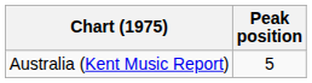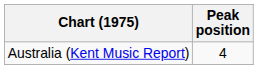 <table class="wikitable sortable">
 <tr>
 <th>Chart (1975)</th>
 <th>Peak<br>position</th>
 </tr>
 <tr>
 <td>Australia (<a href='#'>Kent Music Report</a>)</td>
-<td style="text-align:center;">5</td>
+<td style="text-align:center;">4</td>
 </tr>
 </table>
